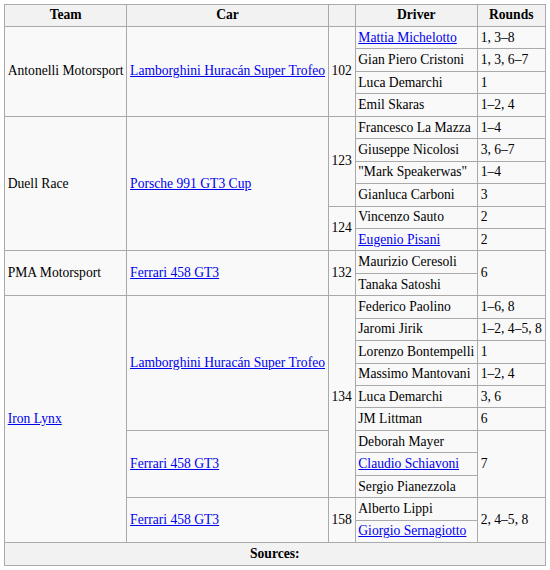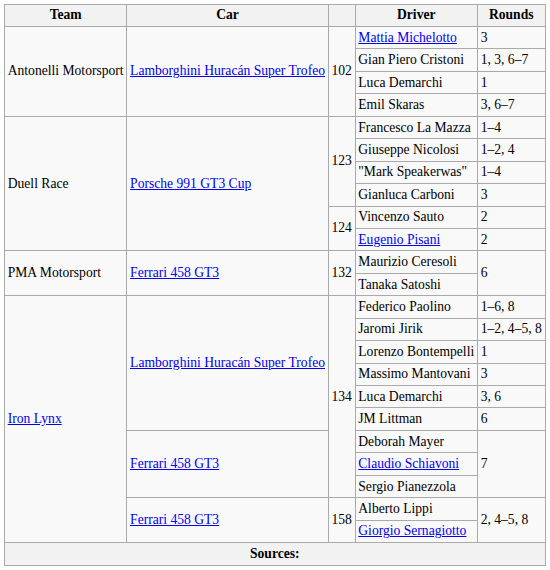 <table class="wikitable" style="font-size: 85%;">
 <tr>
 <th>Team</th>
 <th>Car</th>
 <th></th>
 <th>Driver</th>
 <th>Rounds</th>
 </tr>
 <tr>
 <td rowspan=4> Antonelli Motorsport</td>
 <td rowspan=4><a href='#'>Lamborghini Huracán Super Trofeo</a></td>
 <td rowspan=4 align=center>102</td>
 <td> <a href='#'>Mattia Michelotto</a></td>
-<td>1, 3–8</td>
+<td>3</td>
 </tr>
 <tr>
 <td> Gian Piero Cristoni</td>
 <td>1, 3, 6–7</td>
 </tr>
 <tr>
 <td> Luca Demarchi</td>
 <td>1</td>
 </tr>
 <tr>
 <td> Emil Skaras</td>
-<td>1–2, 4</td>
+<td>3, 6–7</td>
 </tr>
 <tr>
 <td rowspan=6> Duell Race</td>
 <td rowspan=6><a href='#'>Porsche 991 GT3 Cup</a></td>
 <td rowspan=4 align=center>123</td>
 <td> Francesco La Mazza</td>
 <td>1–4</td>
 </tr>
 <tr>
 <td> Giuseppe Nicolosi</td>
-<td>3, 6–7</td>
+<td>1–2, 4</td>
 </tr>
 <tr>
 <td> "Mark Speakerwas"</td>
 <td>1–4</td>
 </tr>
 <tr>
 <td> Gianluca Carboni</td>
 <td>3</td>
 </tr>
 <tr>
 <td rowspan=2 align=center>124</td>
 <td> Vincenzo Sauto</td>
 <td>2</td>
 </tr>
 <tr>
 <td> <a href='#'>Eugenio Pisani</a></td>
 <td>2</td>
 </tr>
 <tr>
 <td rowspan=2> PMA Motorsport</td>
 <td rowspan=2><a href='#'>Ferrari 458 GT3</a></td>
 <td rowspan=2 align=center>132</td>
 <td> Maurizio Ceresoli</td>
 <td rowspan=2>6</td>
 </tr>
 <tr>
 <td> Tanaka Satoshi</td>
 </tr>
 <tr>
 <td rowspan=11> <a href='#'>Iron Lynx</a></td>
 <td rowspan=6><a href='#'>Lamborghini Huracán Super Trofeo</a></td>
 <td rowspan=9 align=center>134</td>
 <td> Federico Paolino</td>
 <td>1–6, 8</td>
 </tr>
 <tr>
 <td> Jaromi Jirik</td>
 <td>1–2, 4–5, 8</td>
 </tr>
 <tr>
 <td> Lorenzo Bontempelli</td>
 <td>1</td>
 </tr>
 <tr>
 <td> Massimo Mantovani</td>
-<td>1–2, 4</td>
+<td>3</td>
 </tr>
 <tr>
 <td> Luca Demarchi</td>
 <td>3, 6</td>
 </tr>
 <tr>
 <td> JM Littman</td>
 <td>6</td>
 </tr>
 <tr>
 <td rowspan=3><a href='#'>Ferrari 458 GT3</a></td>
 <td> Deborah Mayer</td>
 <td rowspan=3>7</td>
 </tr>
 <tr>
 <td> <a href='#'>Claudio Schiavoni</a></td>
 </tr>
 <tr>
 <td> Sergio Pianezzola</td>
 </tr>
 <tr>
 <td rowspan=2><a href='#'>Ferrari 458 GT3</a></td>
 <td rowspan=2 align=center>158</td>
 <td> Alberto Lippi</td>
 <td rowspan=2>2, 4–5, 8</td>
 </tr>
 <tr>
 <td> <a href='#'>Giorgio Sernagiotto</a></td>
 </tr>
 <tr>
 <th colspan=5>Sources:</th>
 </tr>
 </table>
